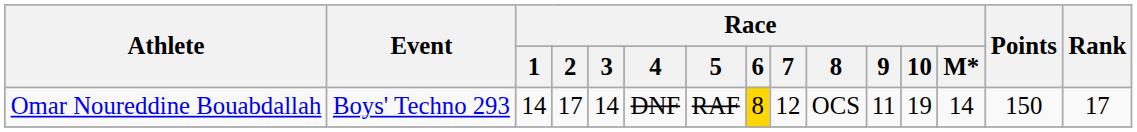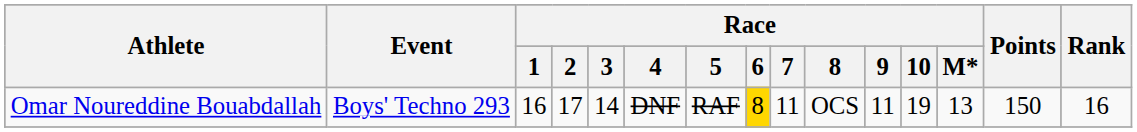 <table class="wikitable" border="1" style="font-size:90%">
 <tr>
 <th rowspan=2>Athlete</th>
 <th rowspan=2>Event</th>
 <th colspan=11>Race</th>
 <th rowspan=2>Points</th>
 <th rowspan=2>Rank</th>
 </tr>
 <tr>
 <th>1</th>
 <th>2</th>
 <th>3</th>
 <th>4</th>
 <th>5</th>
 <th>6</th>
 <th>7</th>
 <th>8</th>
 <th>9</th>
 <th>10</th>
 <th>M*</th>
 </tr>
 <tr>
 <td><a href='#'>Omar Noureddine Bouabdallah</a></td>
 <td><a href='#'>Boys' Techno 293</a></td>
-<td align=center>14</td>
+<td align=center>16</td>
 <td align=center>17</td>
 <td align=center>14</td>
 <td align=center><s>DNF</s></td>
 <td align=center><s>RAF</s></td>
 <td align=center style="background: gold;">8</td>
-<td align=center>12</td>
+<td align=center>11</td>
 <td align=center>OCS</td>
 <td align=center>11</td>
 <td align=center>19</td>
-<td align=center>14</td>
+<td align=center>13</td>
 <td align=center>150</td>
-<td align=center>17</td>
+<td align=center>16</td>
 </tr>
 </table>
